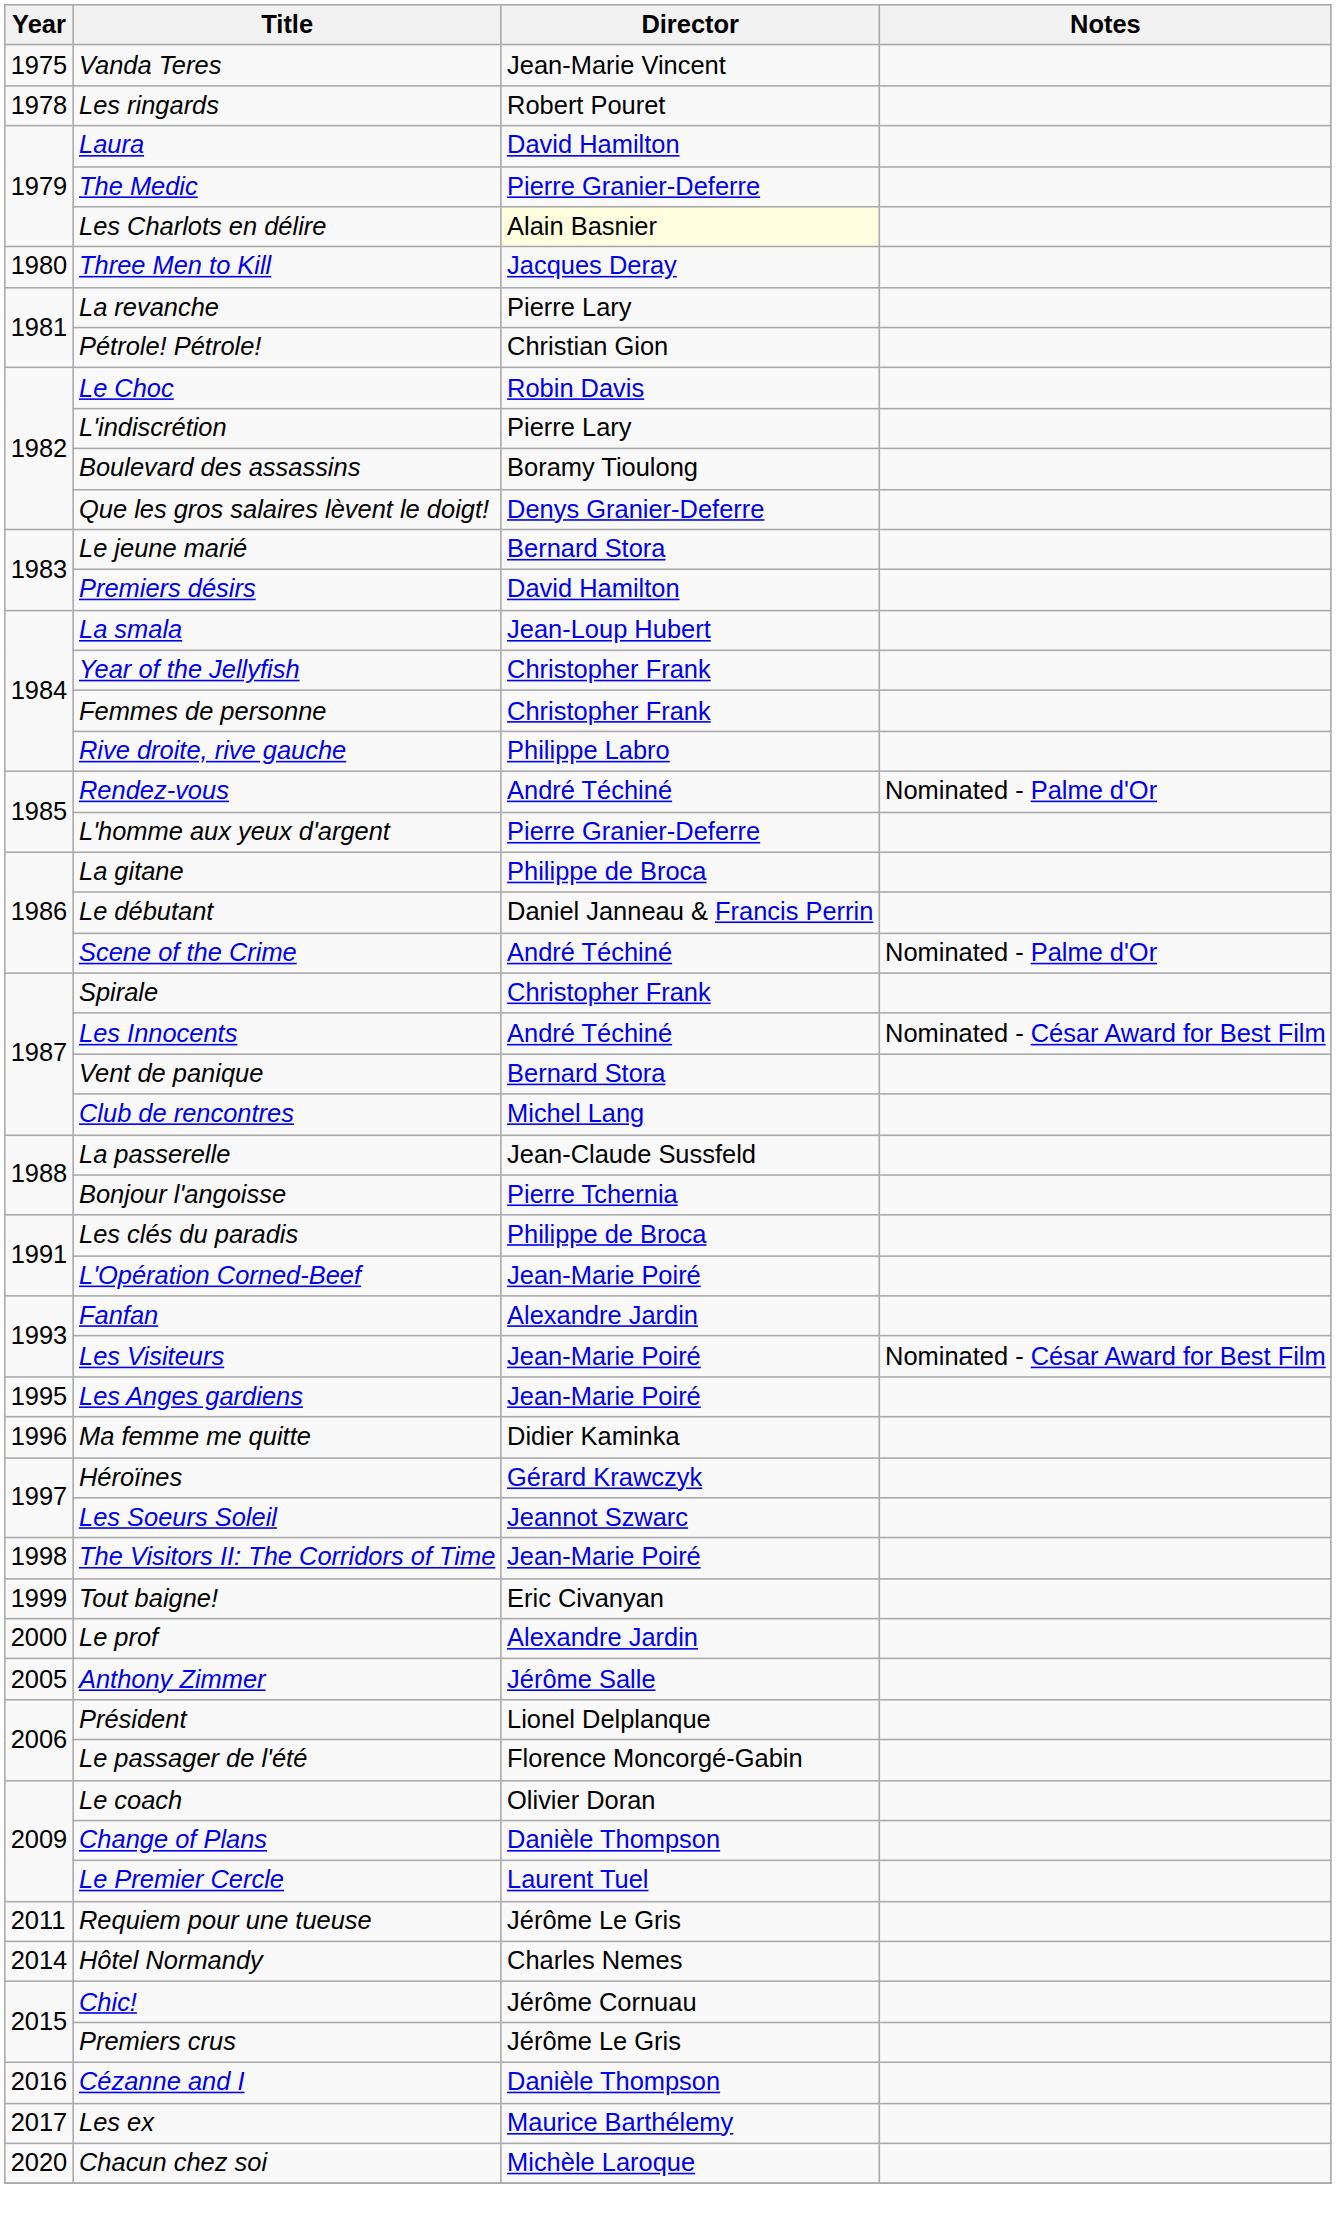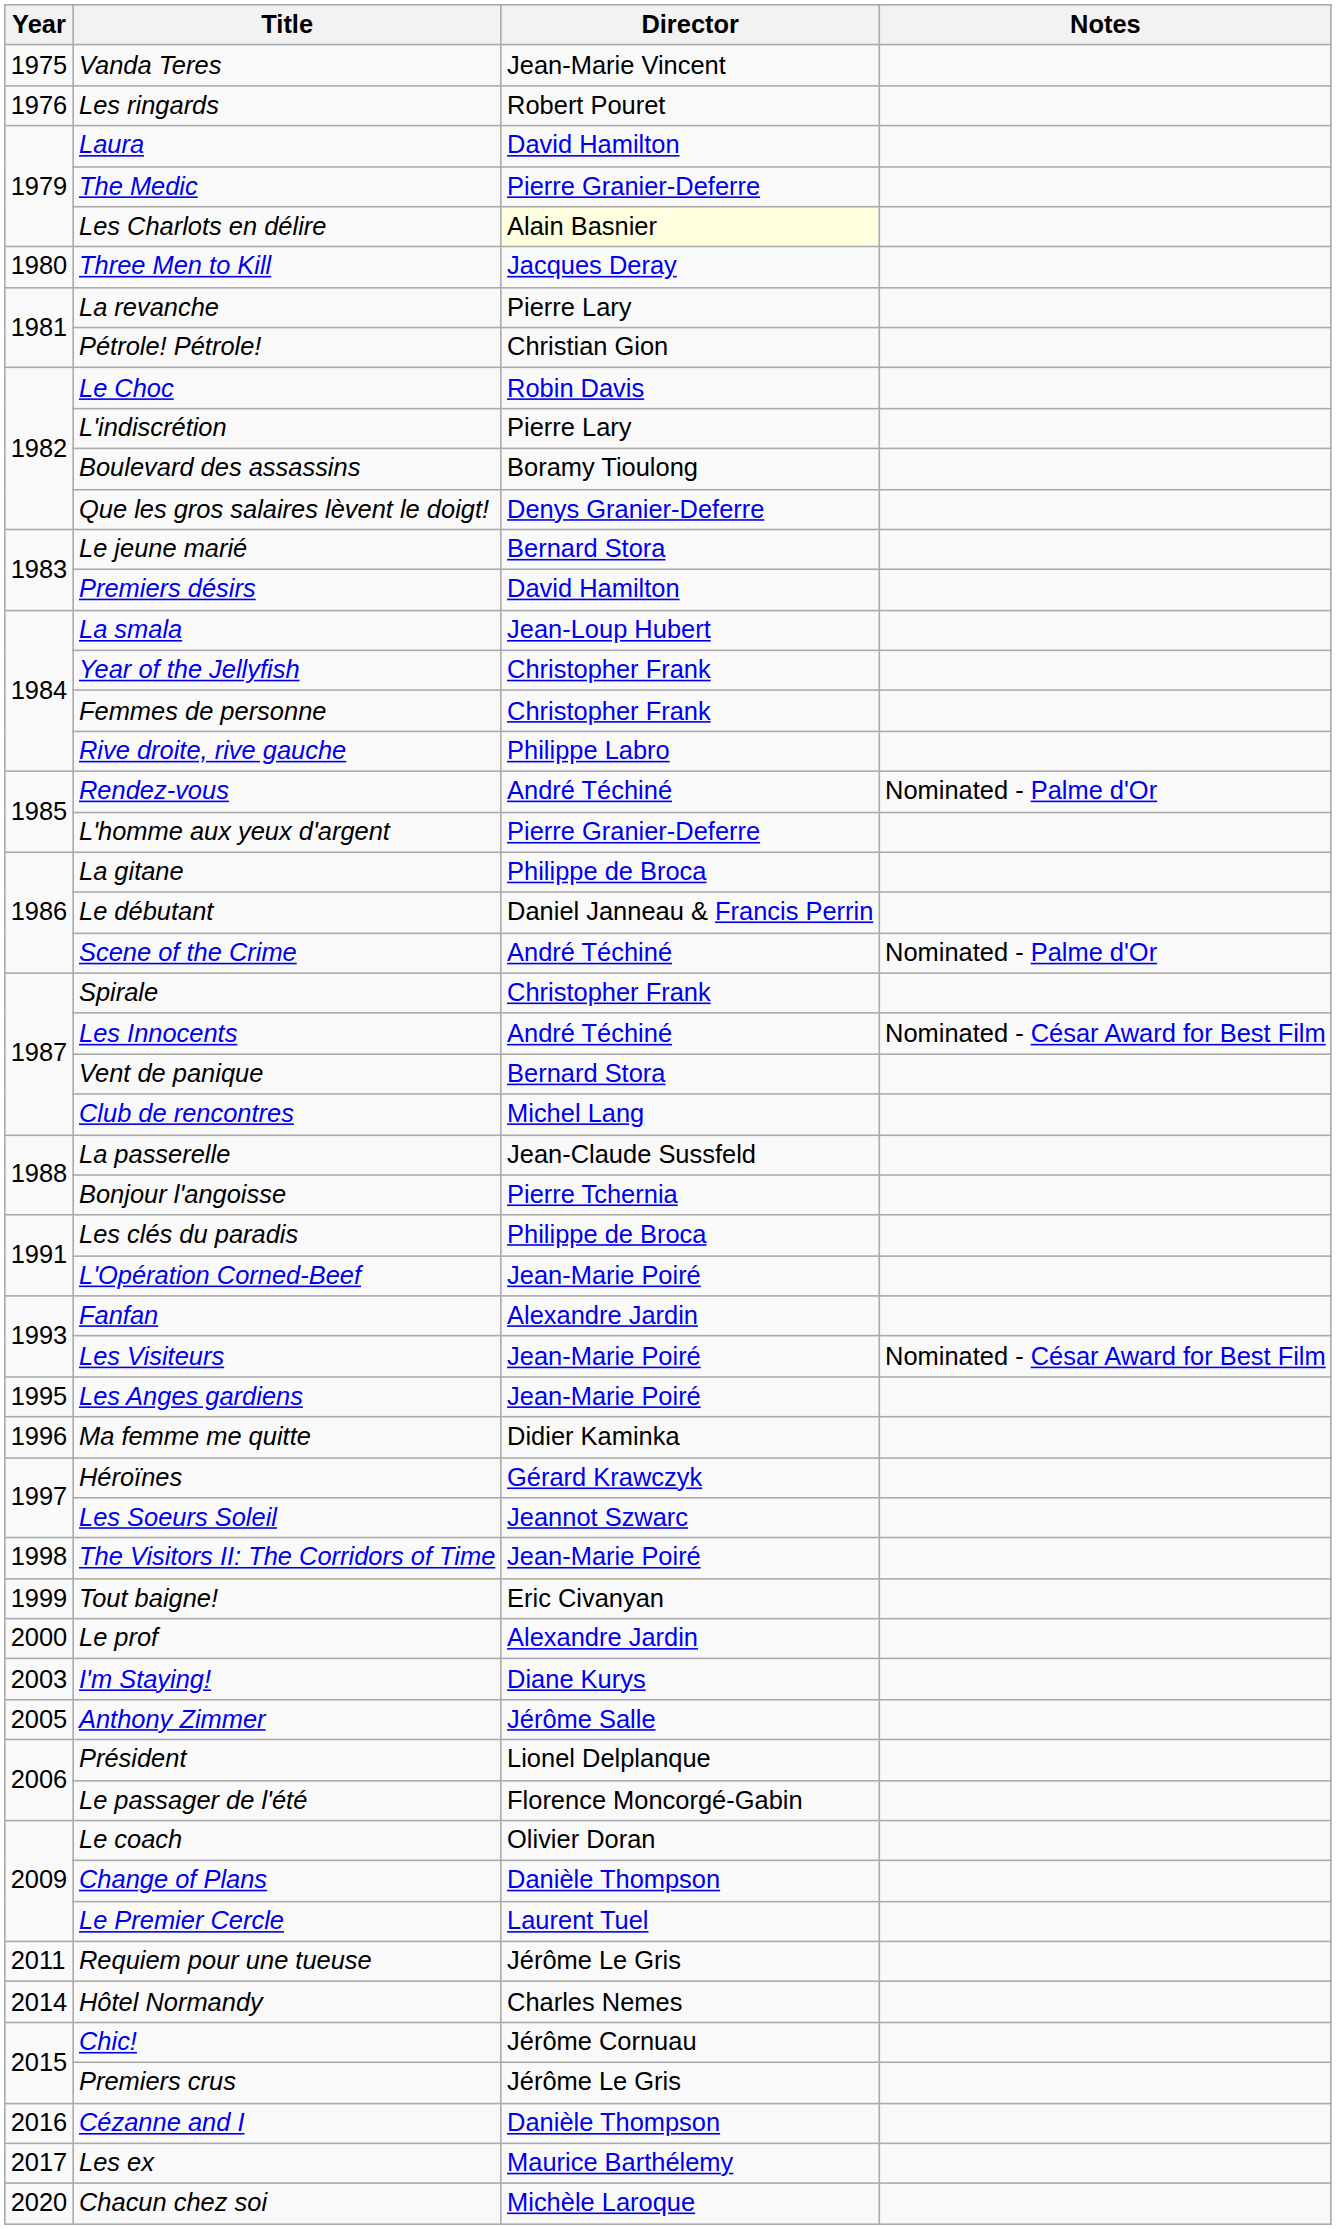 <table class="wikitable">
 <tr>
 <th>Year</th>
 <th>Title</th>
 <th>Director</th>
 <th>Notes</th>
 </tr>
 <tr>
 <td>1975</td>
 <td><em>Vanda Teres</em></td>
 <td>Jean-Marie Vincent</td>
 <td></td>
 </tr>
 <tr>
-<td>1978</td>
+<td>1976</td>
 <td><em>Les ringards</em></td>
 <td>Robert Pouret</td>
 <td></td>
 </tr>
 <tr>
 <td rowspan=3>1979</td>
 <td><em><a href='#'>Laura</a></em></td>
 <td><a href='#'>David Hamilton</a></td>
 <td></td>
 </tr>
 <tr>
 <td><em><a href='#'>The Medic</a></em></td>
 <td><a href='#'>Pierre Granier-Deferre</a></td>
 <td></td>
 </tr>
 <tr>
 <td><em>Les Charlots en délire</em></td>
 <td style="background: lightyellow;">Alain Basnier</td>
 <td></td>
 </tr>
 <tr>
 <td>1980</td>
 <td><em><a href='#'>Three Men to Kill</a></em></td>
 <td><a href='#'>Jacques Deray</a></td>
 <td></td>
 </tr>
 <tr>
 <td rowspan=2>1981</td>
 <td><em>La revanche</em></td>
 <td>Pierre Lary</td>
 <td></td>
 </tr>
 <tr>
 <td><em>Pétrole! Pétrole!</em></td>
 <td>Christian Gion</td>
 <td></td>
 </tr>
 <tr>
 <td rowspan=4>1982</td>
 <td><em><a href='#'>Le Choc</a></em></td>
 <td><a href='#'>Robin Davis</a></td>
 <td></td>
 </tr>
 <tr>
 <td><em>L'indiscrétion</em></td>
 <td>Pierre Lary</td>
 <td></td>
 </tr>
 <tr>
 <td><em>Boulevard des assassins</em></td>
 <td>Boramy Tioulong</td>
 <td></td>
 </tr>
 <tr>
 <td><em>Que les gros salaires lèvent le doigt!</em></td>
 <td><a href='#'>Denys Granier-Deferre</a></td>
 <td></td>
 </tr>
 <tr>
 <td rowspan=2>1983</td>
 <td><em>Le jeune marié</em></td>
 <td><a href='#'>Bernard Stora</a></td>
 <td></td>
 </tr>
 <tr>
 <td><em><a href='#'>Premiers désirs</a></em></td>
 <td><a href='#'>David Hamilton</a></td>
 <td></td>
 </tr>
 <tr>
 <td rowspan=4>1984</td>
 <td><em><a href='#'>La smala</a></em></td>
 <td><a href='#'>Jean-Loup Hubert</a></td>
 <td></td>
 </tr>
 <tr>
 <td><em><a href='#'>Year of the Jellyfish</a></em></td>
 <td><a href='#'>Christopher Frank</a></td>
 <td></td>
 </tr>
 <tr>
 <td><em>Femmes de personne</em></td>
 <td><a href='#'>Christopher Frank</a></td>
 <td></td>
 </tr>
 <tr>
 <td><em><a href='#'>Rive droite, rive gauche</a></em></td>
 <td><a href='#'>Philippe Labro</a></td>
 <td></td>
 </tr>
 <tr>
 <td rowspan=2>1985</td>
 <td><em><a href='#'>Rendez-vous</a></em></td>
 <td><a href='#'>André Téchiné</a></td>
 <td>Nominated - <a href='#'>Palme d'Or</a></td>
 </tr>
 <tr>
 <td><em>L'homme aux yeux d'argent</em></td>
 <td><a href='#'>Pierre Granier-Deferre</a></td>
 <td></td>
 </tr>
 <tr>
 <td rowspan=3>1986</td>
 <td><em>La gitane</em></td>
 <td><a href='#'>Philippe de Broca</a></td>
 <td></td>
 </tr>
 <tr>
 <td><em>Le débutant</em></td>
 <td>Daniel Janneau & <a href='#'>Francis Perrin</a></td>
 <td></td>
 </tr>
 <tr>
 <td><em><a href='#'>Scene of the Crime</a></em></td>
 <td><a href='#'>André Téchiné</a></td>
 <td>Nominated - <a href='#'>Palme d'Or</a></td>
 </tr>
 <tr>
 <td rowspan=4>1987</td>
 <td><em>Spirale</em></td>
 <td><a href='#'>Christopher Frank</a></td>
 <td></td>
 </tr>
 <tr>
 <td><em><a href='#'>Les Innocents</a></em></td>
 <td><a href='#'>André Téchiné</a></td>
 <td>Nominated - <a href='#'>César Award for Best Film</a></td>
 </tr>
 <tr>
 <td><em>Vent de panique</em></td>
 <td><a href='#'>Bernard Stora</a></td>
 <td></td>
 </tr>
 <tr>
 <td><em><a href='#'>Club de rencontres</a></em></td>
 <td><a href='#'>Michel Lang</a></td>
 <td></td>
 </tr>
 <tr>
 <td rowspan=2>1988</td>
 <td><em>La passerelle</em></td>
 <td>Jean-Claude Sussfeld</td>
 <td></td>
 </tr>
 <tr>
 <td><em>Bonjour l'angoisse</em></td>
 <td><a href='#'>Pierre Tchernia</a></td>
 <td></td>
 </tr>
 <tr>
 <td rowspan=2>1991</td>
 <td><em>Les clés du paradis</em></td>
 <td><a href='#'>Philippe de Broca</a></td>
 <td></td>
 </tr>
 <tr>
 <td><em><a href='#'>L'Opération Corned-Beef</a></em></td>
 <td><a href='#'>Jean-Marie Poiré</a></td>
 <td></td>
 </tr>
 <tr>
 <td rowspan=2>1993</td>
 <td><em><a href='#'>Fanfan</a></em></td>
 <td><a href='#'>Alexandre Jardin</a></td>
 <td></td>
 </tr>
 <tr>
 <td><em><a href='#'>Les Visiteurs</a></em></td>
 <td><a href='#'>Jean-Marie Poiré</a></td>
 <td>Nominated - <a href='#'>César Award for Best Film</a></td>
 </tr>
 <tr>
 <td>1995</td>
 <td><em><a href='#'>Les Anges gardiens</a></em></td>
 <td><a href='#'>Jean-Marie Poiré</a></td>
 <td></td>
 </tr>
 <tr>
 <td>1996</td>
 <td><em>Ma femme me quitte</em></td>
 <td>Didier Kaminka</td>
 <td></td>
 </tr>
 <tr>
 <td rowspan=2>1997</td>
 <td><em>Héroïnes</em></td>
 <td><a href='#'>Gérard Krawczyk</a></td>
 <td></td>
 </tr>
 <tr>
 <td><em><a href='#'>Les Soeurs Soleil</a></em></td>
 <td><a href='#'>Jeannot Szwarc</a></td>
 <td></td>
 </tr>
 <tr>
 <td>1998</td>
 <td><em><a href='#'>The Visitors II: The Corridors of Time</a></em></td>
 <td><a href='#'>Jean-Marie Poiré</a></td>
 <td></td>
 </tr>
 <tr>
 <td>1999</td>
 <td><em>Tout baigne!</em></td>
 <td>Eric Civanyan</td>
 <td></td>
 </tr>
 <tr>
 <td>2000</td>
 <td><em>Le prof</em></td>
 <td><a href='#'>Alexandre Jardin</a></td>
 <td></td>
 </tr>
 <tr>
+<td>2003</td>
+<td><em><a href='#'>I'm Staying!</a></em></td>
+<td><a href='#'>Diane Kurys</a></td>
+<td></td>
+</tr>
+<tr>
 <td>2005</td>
 <td><em><a href='#'>Anthony Zimmer</a></em></td>
 <td><a href='#'>Jérôme Salle</a></td>
 <td></td>
 </tr>
 <tr>
 <td rowspan=2>2006</td>
 <td><em>Président</em></td>
 <td>Lionel Delplanque</td>
 <td></td>
 </tr>
 <tr>
 <td><em>Le passager de l'été</em></td>
 <td>Florence Moncorgé-Gabin</td>
 <td></td>
 </tr>
 <tr>
 <td rowspan=3>2009</td>
 <td><em>Le coach</em></td>
 <td>Olivier Doran</td>
 <td></td>
 </tr>
 <tr>
 <td><em><a href='#'>Change of Plans</a></em></td>
 <td><a href='#'>Danièle Thompson</a></td>
 <td></td>
 </tr>
 <tr>
 <td><em><a href='#'>Le Premier Cercle</a></em></td>
 <td><a href='#'>Laurent Tuel</a></td>
 <td></td>
 </tr>
 <tr>
 <td>2011</td>
 <td><em>Requiem pour une tueuse</em></td>
 <td>Jérôme Le Gris</td>
 <td></td>
 </tr>
 <tr>
 <td>2014</td>
 <td><em>Hôtel Normandy</em></td>
 <td>Charles Nemes</td>
 <td></td>
 </tr>
 <tr>
 <td rowspan=2>2015</td>
 <td><em><a href='#'>Chic!</a></em></td>
 <td>Jérôme Cornuau</td>
 <td></td>
 </tr>
 <tr>
 <td><em>Premiers crus</em></td>
 <td>Jérôme Le Gris</td>
 <td></td>
 </tr>
 <tr>
 <td>2016</td>
 <td><em><a href='#'>Cézanne and I</a></em></td>
 <td><a href='#'>Danièle Thompson</a></td>
 <td></td>
 </tr>
 <tr>
 <td>2017</td>
 <td><em>Les ex</em></td>
 <td><a href='#'>Maurice Barthélemy</a></td>
 <td></td>
 </tr>
 <tr>
 <td>2020</td>
 <td><em>Chacun chez soi</em></td>
 <td><a href='#'>Michèle Laroque</a></td>
 <td></td>
 </tr>
 <tr>
 </tr>
 </table>
